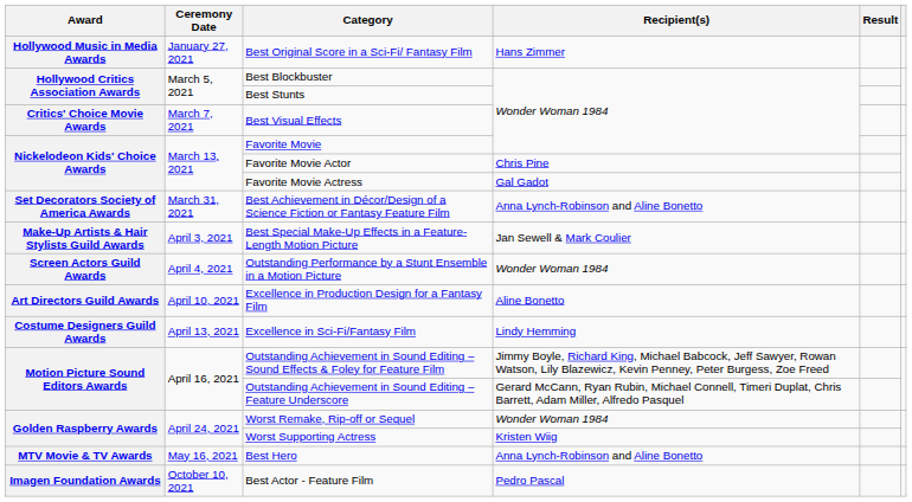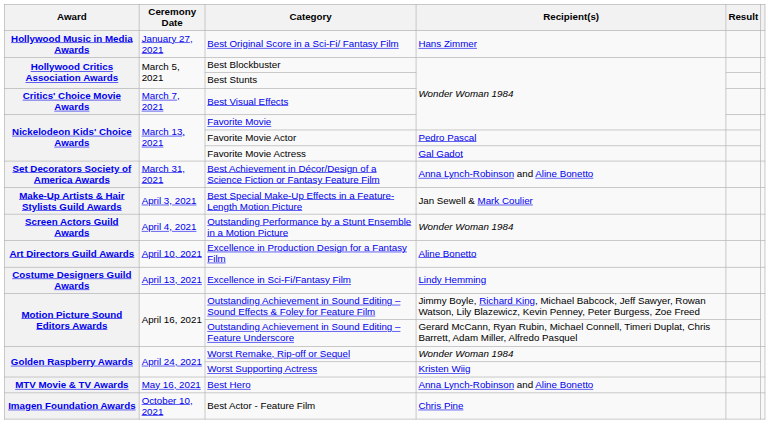 <table class="wikitable plainrowheaders sortable">
 <tr>
 <th>Award</th>
 <th>Ceremony Date</th>
 <th>Category</th>
 <th>Recipient(s)</th>
 <th>Result</th>
 <th class="unsortable"></th>
 </tr>
 <tr>
 <th scope="row" style="text-align:center;"><a href='#'>Hollywood Music in Media Awards</a></th>
 <td><a href='#'>January 27, 2021</a></td>
 <td><a href='#'>Best Original Score in a Sci-Fi/ Fantasy Film</a></td>
 <td><a href='#'>Hans Zimmer</a></td>
 <td></td>
 <td style="text-align:center;"></td>
 </tr>
 <tr>
 <th scope="row" rowspan="2" style="text-align:center;"><a href='#'>Hollywood Critics Association Awards</a></th>
 <td rowspan="2">March 5, 2021</td>
 <td>Best Blockbuster</td>
 <td rowspan="4"><em>Wonder Woman 1984</em></td>
 <td></td>
 <td rowspan="2" style="text-align:center;"></td>
 </tr>
 <tr>
 <td>Best Stunts</td>
 <td></td>
 </tr>
 <tr>
 <th scope="row" style="text-align:center;"><a href='#'>Critics' Choice Movie Awards</a></th>
 <td><a href='#'>March 7, 2021</a></td>
 <td><a href='#'>Best Visual Effects</a></td>
 <td></td>
 <td style="text-align:center;"></td>
 </tr>
 <tr>
 <th scope="row" rowspan="3" style="text-align:center;"><a href='#'>Nickelodeon Kids' Choice Awards</a></th>
 <td rowspan="3"><a href='#'>March 13, 2021</a></td>
 <td><a href='#'>Favorite Movie</a></td>
 <td></td>
 <td rowspan="3" style="text-align:center"></td>
 </tr>
 <tr>
 <td>Favorite Movie Actor</td>
-<td><a href='#'>Chris Pine</a></td>
+<td><a href='#'>Pedro Pascal</a></td>
 <td></td>
 </tr>
 <tr>
 <td>Favorite Movie Actress</td>
 <td><a href='#'>Gal Gadot</a></td>
 <td></td>
 </tr>
 <tr>
 <th scope="row" style="text-align:center;"><a href='#'>Set Decorators Society of America Awards</a></th>
 <td><a href='#'>March 31, 2021</a></td>
 <td><a href='#'>Best Achievement in Décor/Design of a Science Fiction or Fantasy Feature Film</a></td>
 <td><a href='#'>Anna Lynch-Robinson</a> and <a href='#'>Aline Bonetto</a></td>
 <td></td>
 <td style="text-align:center;"></td>
 </tr>
 <tr>
 <th scope="row" style="text-align:center;"><a href='#'>Make-Up Artists & Hair Stylists Guild Awards</a></th>
 <td><a href='#'>April 3, 2021</a></td>
 <td><a href='#'>Best Special Make-Up Effects in a Feature-Length Motion Picture</a></td>
 <td>Jan Sewell & <a href='#'>Mark Coulier</a></td>
 <td></td>
 <td style="text-align:center;"></td>
 </tr>
 <tr>
 <th scope="row" style="text-align:center;"><a href='#'>Screen Actors Guild Awards</a></th>
 <td><a href='#'>April 4, 2021</a></td>
 <td><a href='#'>Outstanding Performance by a Stunt Ensemble in a Motion Picture</a></td>
 <td><em>Wonder Woman 1984</em></td>
 <td></td>
 <td style="text-align:center;"></td>
 </tr>
 <tr>
 <th scope="row" style="text-align:center;"><a href='#'>Art Directors Guild Awards</a></th>
 <td><a href='#'>April 10, 2021</a></td>
 <td><a href='#'>Excellence in Production Design for a Fantasy Film</a></td>
 <td><a href='#'>Aline Bonetto</a></td>
 <td></td>
 <td style="text-align:center;"></td>
 </tr>
 <tr>
 <th scope="row" style="text-align:center;"><a href='#'>Costume Designers Guild Awards</a></th>
 <td><a href='#'>April 13, 2021</a></td>
 <td><a href='#'>Excellence in Sci-Fi/Fantasy Film</a></td>
 <td><a href='#'>Lindy Hemming</a></td>
 <td></td>
 <td style="text-align:center;"></td>
 </tr>
 <tr>
 <th scope="row" style="text-align:center;" rowspan="2"><a href='#'>Motion Picture Sound Editors Awards</a></th>
 <td rowspan="2">April 16, 2021</td>
 <td><a href='#'>Outstanding Achievement in Sound Editing – Sound Effects & Foley for Feature Film</a></td>
 <td>Jimmy Boyle, <a href='#'>Richard King</a>, Michael Babcock, Jeff Sawyer, Rowan Watson, Lily Blazewicz, Kevin Penney, Peter Burgess,  Zoe Freed</td>
 <td></td>
 <td rowspan="2" style="text-align:center;"></td>
 </tr>
 <tr>
 <td><a href='#'>Outstanding Achievement in Sound Editing – Feature Underscore</a></td>
 <td>Gerard McCann, Ryan Rubin, Michael Connell, Timeri Duplat, Chris Barrett, Adam Miller, Alfredo Pasquel</td>
 <td></td>
 </tr>
 <tr>
 <th scope="row" style="text-align:center;" rowspan="2"><a href='#'>Golden Raspberry Awards</a></th>
 <td rowspan="2"><a href='#'>April 24, 2021</a></td>
 <td><a href='#'>Worst Remake, Rip-off or Sequel</a></td>
 <td><em>Wonder Woman 1984</em></td>
 <td></td>
 <td rowspan="2" style="text-align:center;"></td>
 </tr>
 <tr>
 <td><a href='#'>Worst Supporting Actress</a></td>
 <td><a href='#'>Kristen Wiig</a></td>
 <td></td>
 </tr>
 <tr>
 <th scope="row" style="text-align:center;"><a href='#'>MTV Movie & TV Awards</a></th>
 <td><a href='#'>May 16, 2021</a></td>
 <td><a href='#'>Best Hero</a></td>
 <td><a href='#'>Anna Lynch-Robinson</a> and <a href='#'>Aline Bonetto</a></td>
 <td></td>
 <td style="text-align:center;"></td>
 </tr>
 <tr>
 <th scope="row" style="text-align:center;"><a href='#'>Imagen Foundation Awards</a></th>
 <td><a href='#'>October 10, 2021</a></td>
 <td>Best Actor - Feature Film</td>
-<td><a href='#'>Pedro Pascal</a></td>
+<td><a href='#'>Chris Pine</a></td>
 <td></td>
 <td style="text-align: center;"></td>
 </tr>
 </table>
